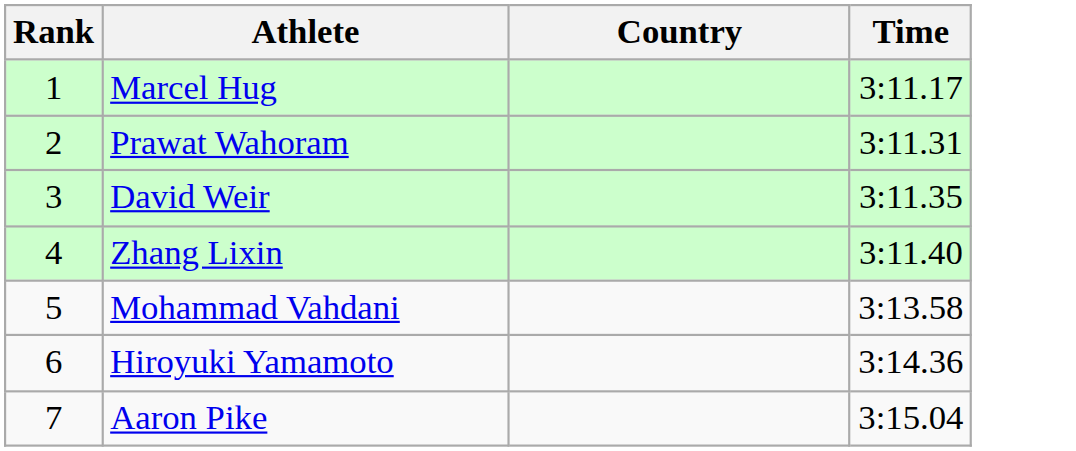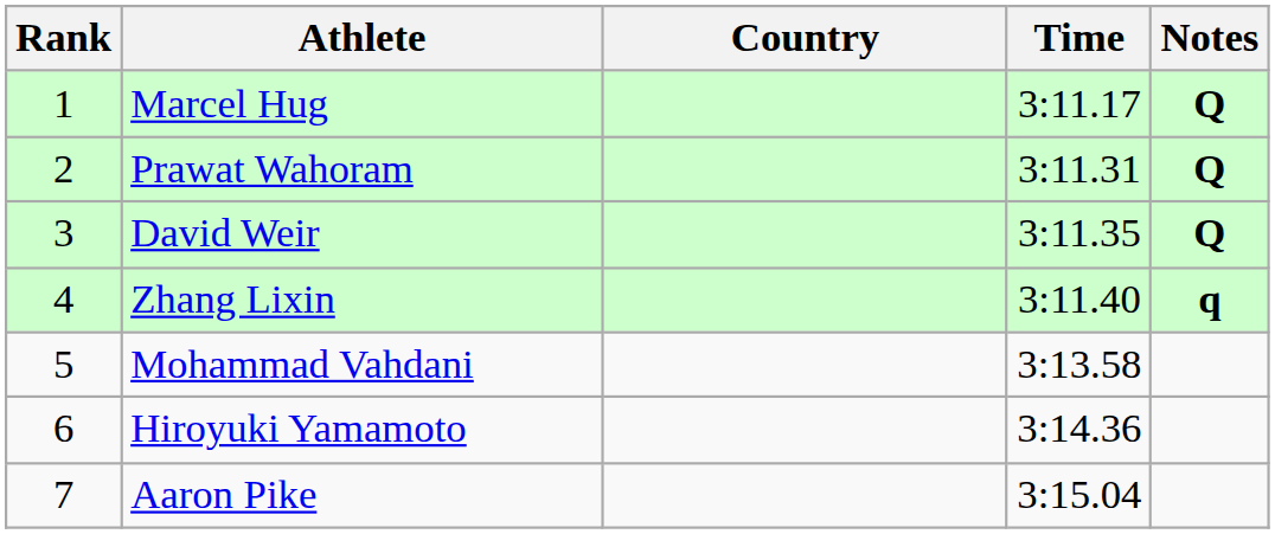 <table class="wikitable sortable" style="text-align:center">
 <tr>
 <th>Rank</th>
 <th style="width:180px">Athlete</th>
 <th style="width:150px">Country</th>
 <th>Time</th>
+<th>Notes</th>
 </tr>
 <tr style="background:#cfc;">
 <td>1</td>
 <td style="text-align:left;"><a href='#'>Marcel Hug</a></td>
 <td style="text-align:left;"></td>
 <td>3:11.17</td>
+<td><strong>Q</strong></td>
 </tr>
 <tr style="background:#cfc;">
 <td>2</td>
 <td style="text-align:left;"><a href='#'>Prawat Wahoram</a></td>
 <td style="text-align:left;"></td>
 <td>3:11.31</td>
+<td><strong>Q</strong></td>
 </tr>
 <tr style="background:#cfc;">
 <td>3</td>
 <td style="text-align:left;"><a href='#'>David Weir</a></td>
 <td style="text-align:left;"></td>
 <td>3:11.35</td>
+<td><strong>Q</strong></td>
 </tr>
 <tr style="background:#cfc;">
 <td>4</td>
 <td style="text-align:left;"><a href='#'>Zhang Lixin</a></td>
 <td style="text-align:left;"></td>
 <td>3:11.40</td>
+<td><strong>q</strong></td>
 </tr>
 <tr>
 <td>5</td>
 <td style="text-align:left;"><a href='#'>Mohammad Vahdani</a></td>
 <td style="text-align:left;"></td>
 <td>3:13.58</td>
+<td></td>
 </tr>
 <tr>
 <td>6</td>
 <td style="text-align:left;"><a href='#'>Hiroyuki Yamamoto</a></td>
 <td style="text-align:left;"></td>
 <td>3:14.36</td>
+<td></td>
 </tr>
 <tr>
 <td>7</td>
 <td style="text-align:left;"><a href='#'>Aaron Pike</a></td>
 <td style="text-align:left;"></td>
 <td>3:15.04</td>
+<td></td>
 </tr>
 </table>
